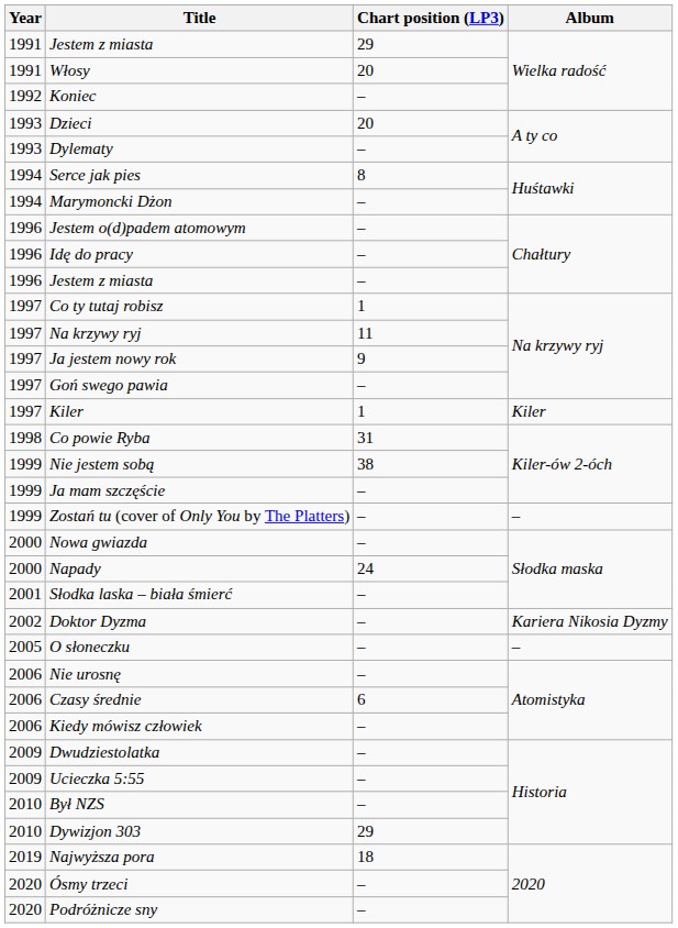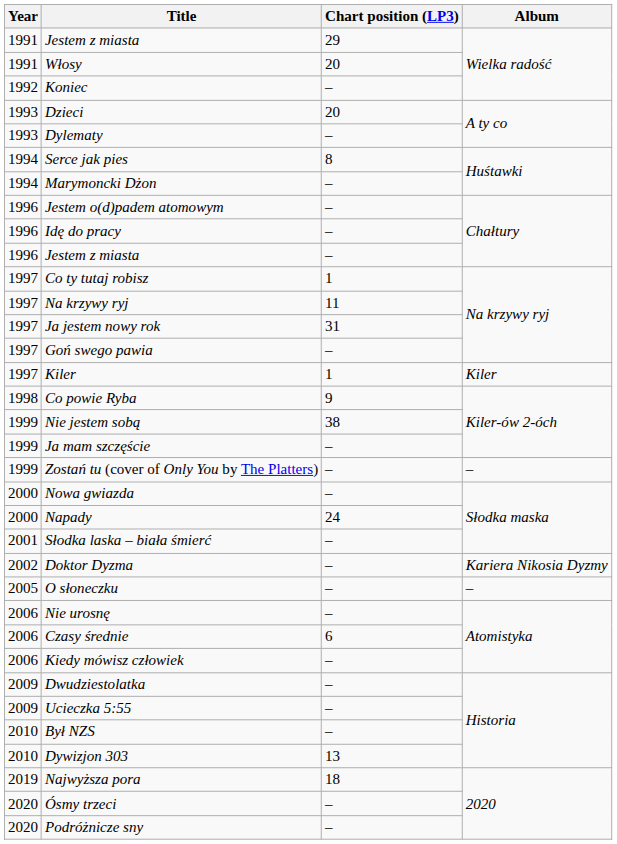 <table class="wikitable">
 <tr>
 <th>Year</th>
 <th>Title</th>
 <th>Chart position (<a href='#'>LP3</a>)</th>
 <th>Album</th>
 </tr>
 <tr>
 <td>1991</td>
 <td><em>Jestem z miasta</em></td>
 <td>29</td>
 <td rowspan="3"><em>Wielka radość</em></td>
 </tr>
 <tr>
 <td>1991</td>
 <td><em>Włosy</em></td>
 <td>20</td>
 </tr>
 <tr>
 <td>1992</td>
 <td><em>Koniec</em></td>
 <td>–</td>
 </tr>
 <tr>
 <td>1993</td>
 <td><em>Dzieci</em></td>
 <td>20</td>
 <td rowspan="2"><em>A ty co</em></td>
 </tr>
 <tr>
 <td>1993</td>
 <td><em>Dylematy</em></td>
 <td>–</td>
 </tr>
 <tr>
 <td>1994</td>
 <td><em>Serce jak pies</em></td>
 <td>8</td>
 <td rowspan="2"><em>Huśtawki</em></td>
 </tr>
 <tr>
 <td>1994</td>
 <td><em>Marymoncki Dżon</em></td>
 <td>–</td>
 </tr>
 <tr>
 <td>1996</td>
 <td><em>Jestem o(d)padem atomowym</em></td>
 <td>–</td>
 <td rowspan="3"><em>Chałtury</em></td>
 </tr>
 <tr>
 <td>1996</td>
 <td><em>Idę do pracy</em></td>
 <td>–</td>
 </tr>
 <tr>
 <td>1996</td>
 <td><em>Jestem z miasta</em></td>
 <td>–</td>
 </tr>
 <tr>
 <td>1997</td>
 <td><em>Co ty tutaj robisz</em></td>
 <td>1</td>
 <td rowspan="4"><em>Na krzywy ryj</em></td>
 </tr>
 <tr>
 <td>1997</td>
 <td><em>Na krzywy ryj</em></td>
 <td>11</td>
 </tr>
 <tr>
 <td>1997</td>
 <td><em>Ja jestem nowy rok</em></td>
-<td>9</td>
+<td>31</td>
 </tr>
 <tr>
 <td>1997</td>
 <td><em>Goń swego pawia</em></td>
 <td>–</td>
 </tr>
 <tr>
 <td>1997</td>
 <td><em>Kiler</em></td>
 <td>1</td>
 <td><em>Kiler</em></td>
 </tr>
 <tr>
 <td>1998</td>
 <td><em>Co powie Ryba</em></td>
-<td>31</td>
+<td>9</td>
 <td rowspan="3"><em>Kiler-ów 2-óch</em></td>
 </tr>
 <tr>
 <td>1999</td>
 <td><em>Nie jestem sobą</em></td>
 <td>38</td>
 </tr>
 <tr>
 <td>1999</td>
 <td><em>Ja mam szczęście</em></td>
 <td>–</td>
 </tr>
 <tr>
 <td>1999</td>
 <td><em>Zostań tu</em> (cover of <em>Only You</em> by <a href='#'>The Platters</a>)</td>
 <td>–</td>
 <td>–</td>
 </tr>
 <tr>
 <td>2000</td>
 <td><em>Nowa gwiazda</em></td>
 <td>–</td>
 <td rowspan="3"><em>Słodka maska</em></td>
 </tr>
 <tr>
 <td>2000</td>
 <td><em>Napady</em></td>
 <td>24</td>
 </tr>
 <tr>
 <td>2001</td>
 <td><em>Słodka laska – biała śmierć</em></td>
 <td>–</td>
 </tr>
 <tr>
 <td>2002</td>
 <td><em>Doktor Dyzma</em></td>
 <td>–</td>
 <td><em>Kariera Nikosia Dyzmy</em></td>
 </tr>
 <tr>
 <td>2005</td>
 <td><em>O słoneczku</em></td>
 <td>–</td>
 <td>–</td>
 </tr>
 <tr>
 <td>2006</td>
 <td><em>Nie urosnę</em></td>
 <td>–</td>
 <td rowspan="3"><em>Atomistyka</em></td>
 </tr>
 <tr>
 <td>2006</td>
 <td><em>Czasy średnie</em></td>
 <td>6</td>
 </tr>
 <tr>
 <td>2006</td>
 <td><em>Kiedy mówisz człowiek</em></td>
 <td>–</td>
 </tr>
 <tr>
 <td>2009</td>
 <td><em>Dwudziestolatka</em></td>
 <td>–</td>
 <td rowspan="4"><em>Historia</em></td>
 </tr>
 <tr>
 <td>2009</td>
 <td><em>Ucieczka 5:55</em></td>
 <td>–</td>
 </tr>
 <tr>
 <td>2010</td>
 <td><em>Był NZS</em></td>
 <td>–</td>
 </tr>
 <tr>
 <td>2010</td>
 <td><em>Dywizjon 303</em></td>
-<td>29</td>
+<td>13</td>
 </tr>
 <tr>
 <td>2019</td>
 <td><em>Najwyższa pora</em></td>
 <td>18</td>
 <td rowspan="3"><em>2020</em></td>
 </tr>
 <tr>
 <td>2020</td>
 <td><em>Ósmy trzeci</em></td>
 <td>–</td>
 </tr>
 <tr>
 <td>2020</td>
 <td><em>Podróżnicze sny</em></td>
 <td>–</td>
 </tr>
 </table>
